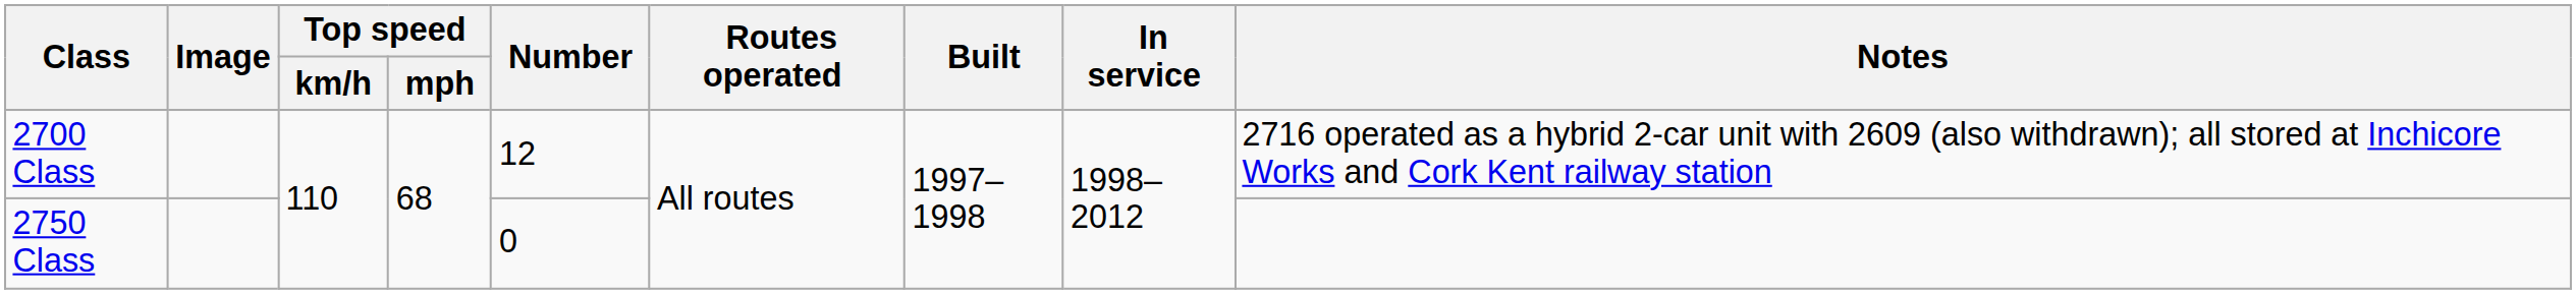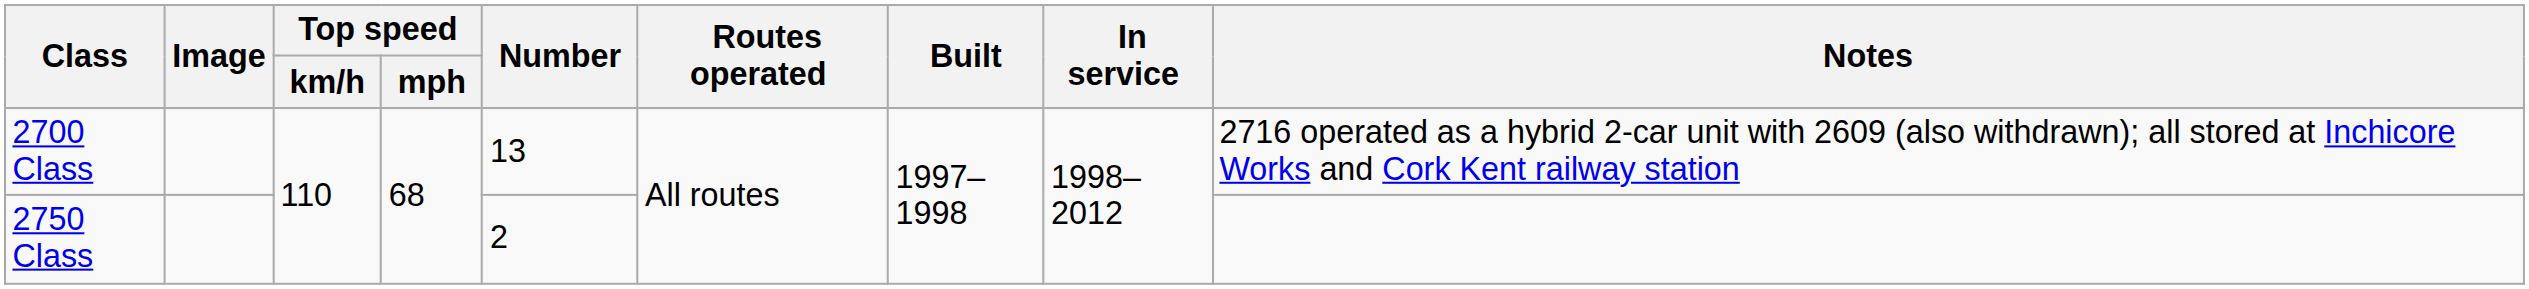 <table class="wikitable">
 <tr ---- bgcolor=#f9f9f9>
 <th rowspan="2"> Class </th>
 <th rowspan="2">Image</th>
 <th colspan="2"> Top speed </th>
 <th rowspan="2"> Number </th>
 <th rowspan="2"> Routes operated </th>
 <th rowspan="2"> Built </th>
 <th rowspan="2"> In service </th>
 <th rowspan="2"> Notes </th>
 </tr>
 <tr ---- bgcolor=#f9f9f9>
 <th> km/h </th>
 <th> mph </th>
 </tr>
 <tr>
 <td><a href='#'>2700 Class</a></td>
 <td></td>
 <td rowspan="2">110</td>
 <td rowspan="2">68</td>
-<td>12</td>
+<td>13</td>
 <td rowspan="2">All routes</td>
 <td rowspan="2">1997–1998</td>
 <td rowspan="2">1998–2012</td>
 <td>2716 operated as a hybrid 2-car unit with 2609 (also withdrawn); all stored at <a href='#'>Inchicore Works</a> and <a href='#'>Cork Kent railway station</a></td>
 </tr>
 <tr>
 <td><a href='#'>2750 Class</a></td>
 <td></td>
-<td>0</td>
+<td>2</td>
 <td></td>
 </tr>
 </table>
